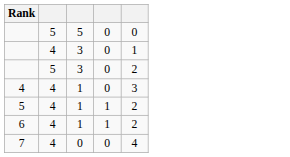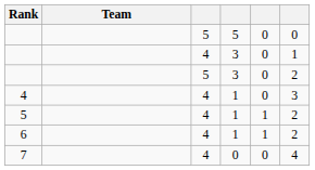 <table class="wikitable" style="text-align: center;">
 <tr>
 <th width=40>Rank</th>
+<th width=180>Team</th>
 <th width=30></th>
 <th width=30></th>
 <th width=30></th>
 <th width=30></th>
 </tr>
 <tr>
 <td></td>
+<td align=left></td>
 <td>5</td>
 <td>5</td>
 <td>0</td>
 <td>0</td>
 </tr>
 <tr>
 <td></td>
+<td align=left></td>
 <td>4</td>
 <td>3</td>
 <td>0</td>
 <td>1</td>
 </tr>
 <tr>
 <td></td>
+<td align=left></td>
 <td>5</td>
 <td>3</td>
 <td>0</td>
 <td>2</td>
 </tr>
 <tr>
 <td>4</td>
+<td align=left></td>
 <td>4</td>
 <td>1</td>
 <td>0</td>
 <td>3</td>
 </tr>
 <tr>
 <td>5</td>
+<td align=left></td>
 <td>4</td>
 <td>1</td>
 <td>1</td>
 <td>2</td>
 </tr>
 <tr>
 <td>6</td>
+<td align=left></td>
 <td>4</td>
 <td>1</td>
 <td>1</td>
 <td>2</td>
 </tr>
 <tr>
 <td>7</td>
+<td align=left></td>
 <td>4</td>
 <td>0</td>
 <td>0</td>
 <td>4</td>
 </tr>
 </table>
